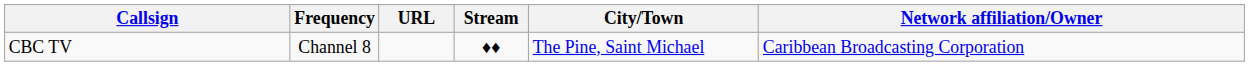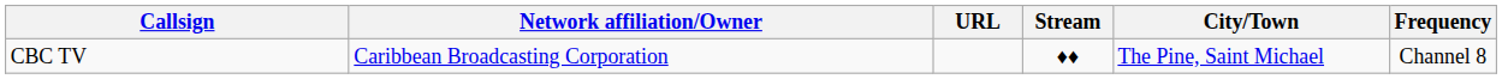 <table class="wikitable">
 <tr>
 <th><a href='#'>Callsign</a></th>
-<th>Frequency</th>
+<th><a href='#'>Network affiliation/Owner</a></th>
 <th>URL</th>
 <th>Stream</th>
 <th>City/Town</th>
-<th><a href='#'>Network affiliation/Owner</a></th>
+<th>Frequency</th>
 </tr>
 <tr>
 <td style="width: 250px;">CBC TV</td>
-<td style="width: 60px;text-align: center;">Channel 8</td>
+<td style="width: 430px;"><a href='#'>Caribbean Broadcasting Corporation</a></td>
 <td style="width: 60px;text-align: center;"><span></span></td>
 <td style="width: 60px;text-align: center;">♦♦</td>
 <td style="width: 200px;"><a href='#'>The Pine, Saint Michael</a></td>
-<td style="width: 430px;"><a href='#'>Caribbean Broadcasting Corporation</a></td>
+<td style="width: 60px;text-align: center;">Channel 8</td>
 </tr>
 </table>
